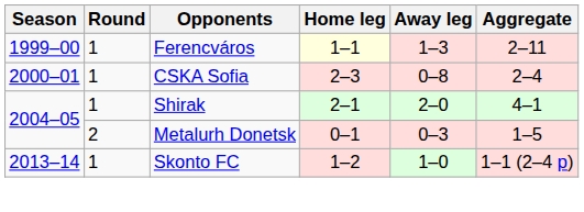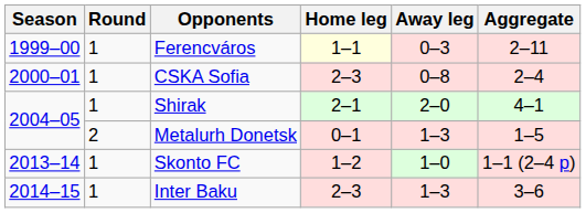 <table class="wikitable collapsible collapsed">
 <tr>
 <th>Season</th>
 <th>Round</th>
 <th>Opponents</th>
 <th>Home leg</th>
 <th>Away leg</th>
 <th>Aggregate</th>
 </tr>
 <tr>
 <td><a href='#'>1999–00</a></td>
 <td>1</td>
 <td> <a href='#'>Ferencváros</a></td>
 <td bgcolor="#ffffdd" align=center>1–1</td>
-<td bgcolor="#ffdddd" align=center>1–3</td>
+<td bgcolor="#ffdddd" align=center>0–3</td>
 <td bgcolor="#ffdddd" align=center>2–11</td>
 </tr>
 <tr>
 <td><a href='#'>2000–01</a></td>
 <td>1</td>
 <td> <a href='#'>CSKA Sofia</a></td>
 <td bgcolor="#ffdddd" align=center>2–3</td>
 <td bgcolor="#ffdddd" align=center>0–8</td>
 <td bgcolor="#ffdddd" align=center>2–4</td>
 </tr>
 <tr>
 <td rowspan=2><a href='#'>2004–05</a></td>
 <td>1</td>
 <td> <a href='#'>Shirak</a></td>
 <td bgcolor="#ddffdd" align=center>2–1</td>
 <td bgcolor="#ddffdd" align=center>2–0</td>
 <td bgcolor="#ddffdd" align=center>4–1</td>
 </tr>
 <tr>
 <td>2</td>
 <td> <a href='#'>Metalurh Donetsk</a></td>
 <td bgcolor="#ffdddd" align=center>0–1</td>
-<td bgcolor="#ffdddd" align=center>0–3</td>
+<td bgcolor="#ffdddd" align=center>1–3</td>
 <td bgcolor="#ffdddd" align=center>1–5</td>
 </tr>
 <tr>
 <td><a href='#'>2013–14</a></td>
 <td>1</td>
 <td> <a href='#'>Skonto FC</a></td>
 <td bgcolor="#ffdddd" align=center>1–2</td>
 <td bgcolor="#ddffdd" align=center>1–0</td>
 <td bgcolor="#ffdddd" align=center>1–1 (2–4 <a href='#'>p</a>)</td>
 </tr>
+<tr>
+<td><a href='#'>2014–15</a></td>
+<td>1</td>
+<td> <a href='#'>Inter Baku</a></td>
+<td bgcolor="#ffdddd" align=center>2–3</td>
+<td bgcolor="#ffdddd" align=center>1–3</td>
+<td bgcolor="#ffdddd" align=center>3–6</td>
+</tr>
 </table>
